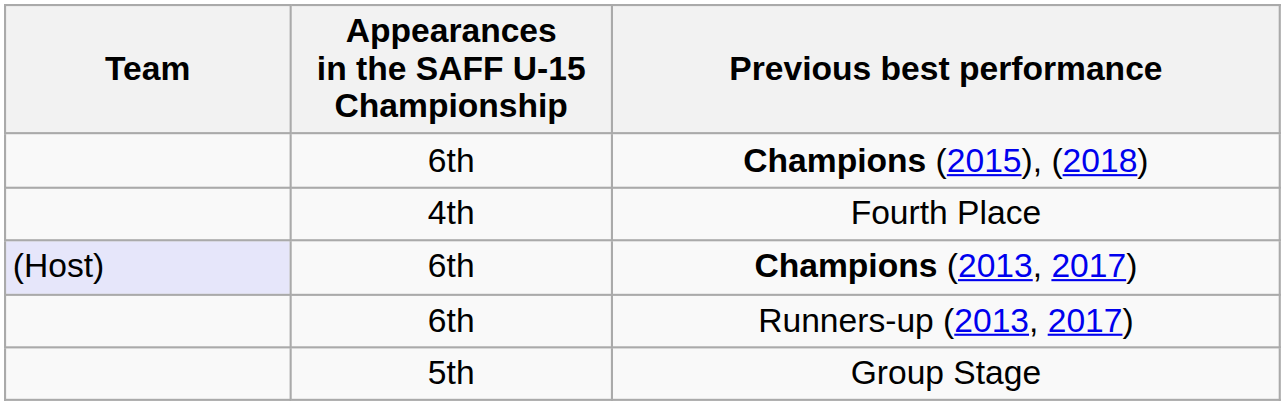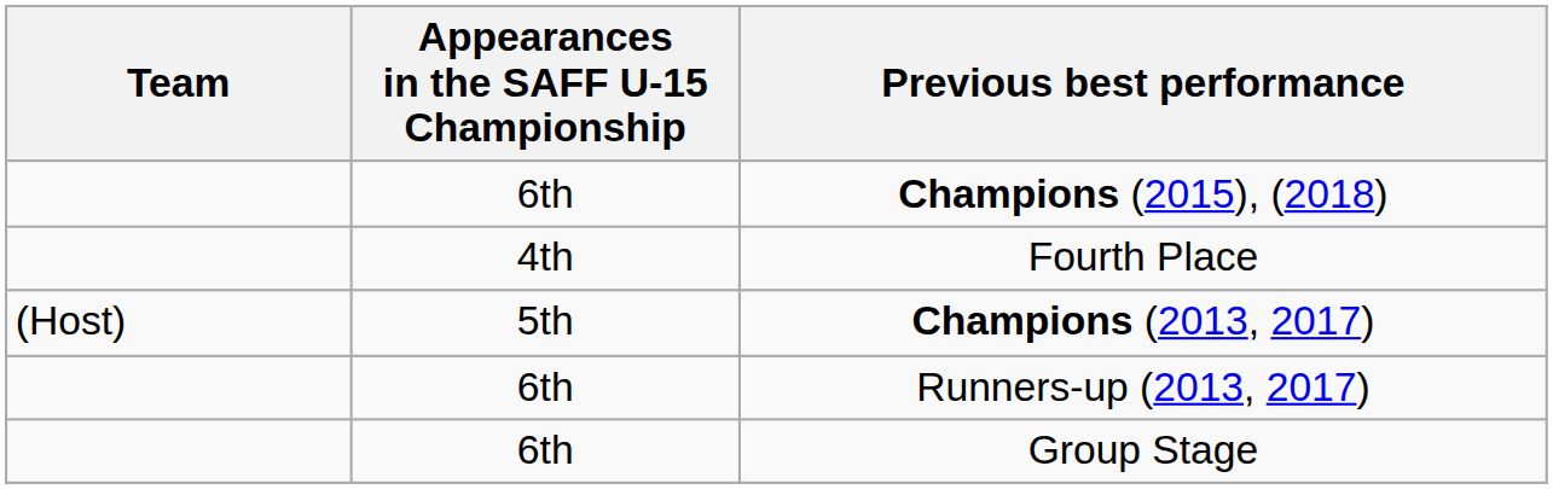 <table class="wikitable">
 <tr>
 <th style="width:16.67%;">Team</th>
 <th style="width:16.67%;">Appearances <br> in the SAFF U-15 Championship</th>
 <th width=39%>Previous best performance</th>
 </tr>
 <tr>
 <td align="left"></td>
 <td align=center>6th</td>
 <td align=center><strong>Champions</strong> (<a href='#'>2015</a>), (<a href='#'>2018</a>)</td>
 </tr>
 <tr>
 <td align="left"></td>
 <td align=center>4th</td>
 <td align=center>Fourth Place</td>
 </tr>
 <tr>
-<td align="left" style="background: lavender;"> (Host)</td>
-<td align=center>6th</td>
+<td align="left"> (Host)</td>
+<td align=center>5th</td>
 <td align=center><strong>Champions</strong> (<a href='#'>2013</a>, <a href='#'>2017</a>)</td>
 </tr>
 <tr>
 <td align="left"></td>
 <td align=center>6th</td>
 <td align=center>Runners-up (<a href='#'>2013</a>, <a href='#'>2017</a>)</td>
 </tr>
 <tr>
 <td align="left"></td>
-<td align=center>5th</td>
+<td align=center>6th</td>
 <td align=center>Group Stage</td>
 </tr>
 </table>
